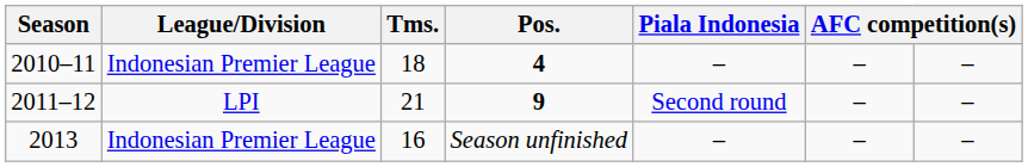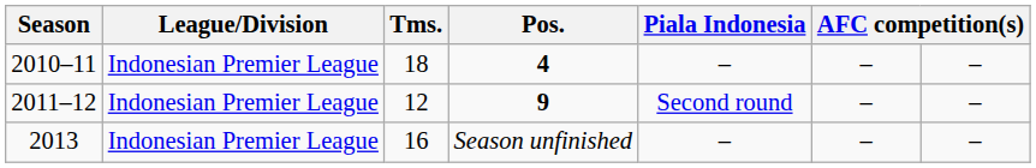 <table class="wikitable" style="text-align:center">
 <tr style="background:#efefef;">
 <th>Season</th>
 <th>League/Division</th>
 <th>Tms.</th>
 <th>Pos.</th>
 <th><a href='#'>Piala Indonesia</a></th>
 <th colspan=2><a href='#'>AFC</a> competition(s)</th>
 </tr>
 <tr>
 <td>2010–11</td>
 <td><a href='#'>Indonesian Premier League</a></td>
 <td>18</td>
 <td><strong>4</strong></td>
 <td>–</td>
 <td>–</td>
 <td>–</td>
 </tr>
 <tr>
 <td>2011–12</td>
-<td><a href='#'>LPI</a></td>
-<td>21</td>
+<td><a href='#'>Indonesian Premier League</a></td>
+<td>12</td>
 <td><strong>9</strong></td>
 <td><a href='#'>Second round</a></td>
 <td>–</td>
 <td>–</td>
 </tr>
 <tr>
 <td>2013</td>
 <td><a href='#'>Indonesian Premier League</a></td>
 <td>16</td>
 <td><em>Season unfinished</em></td>
 <td>–</td>
 <td>–</td>
 <td>–</td>
 </tr>
 </table>
